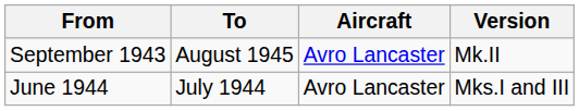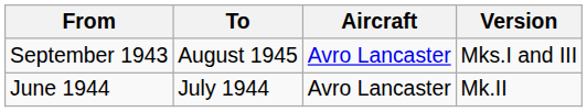 <table class="wikitable">
 <tr>
 <th>From</th>
 <th>To</th>
 <th>Aircraft</th>
 <th>Version</th>
 </tr>
 <tr>
 <td>September 1943</td>
 <td>August 1945</td>
 <td><a href='#'>Avro Lancaster</a></td>
-<td>Mk.II</td>
+<td>Mks.I and III</td>
 </tr>
 <tr>
 <td>June 1944</td>
 <td>July 1944</td>
 <td>Avro Lancaster</td>
-<td>Mks.I and III</td>
+<td>Mk.II</td>
 </tr>
 </table>
